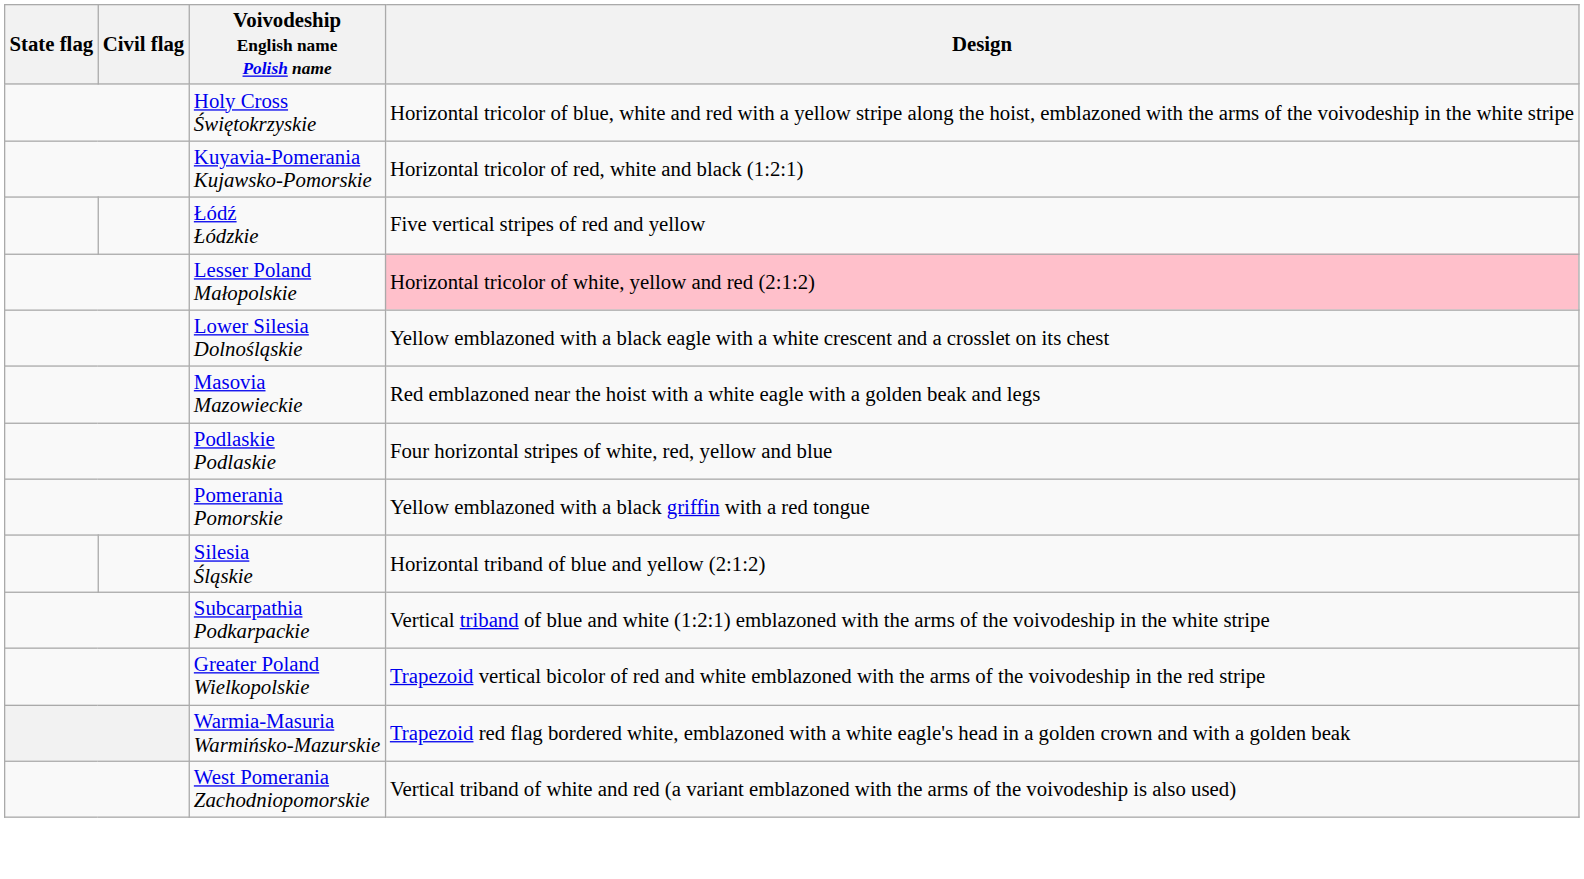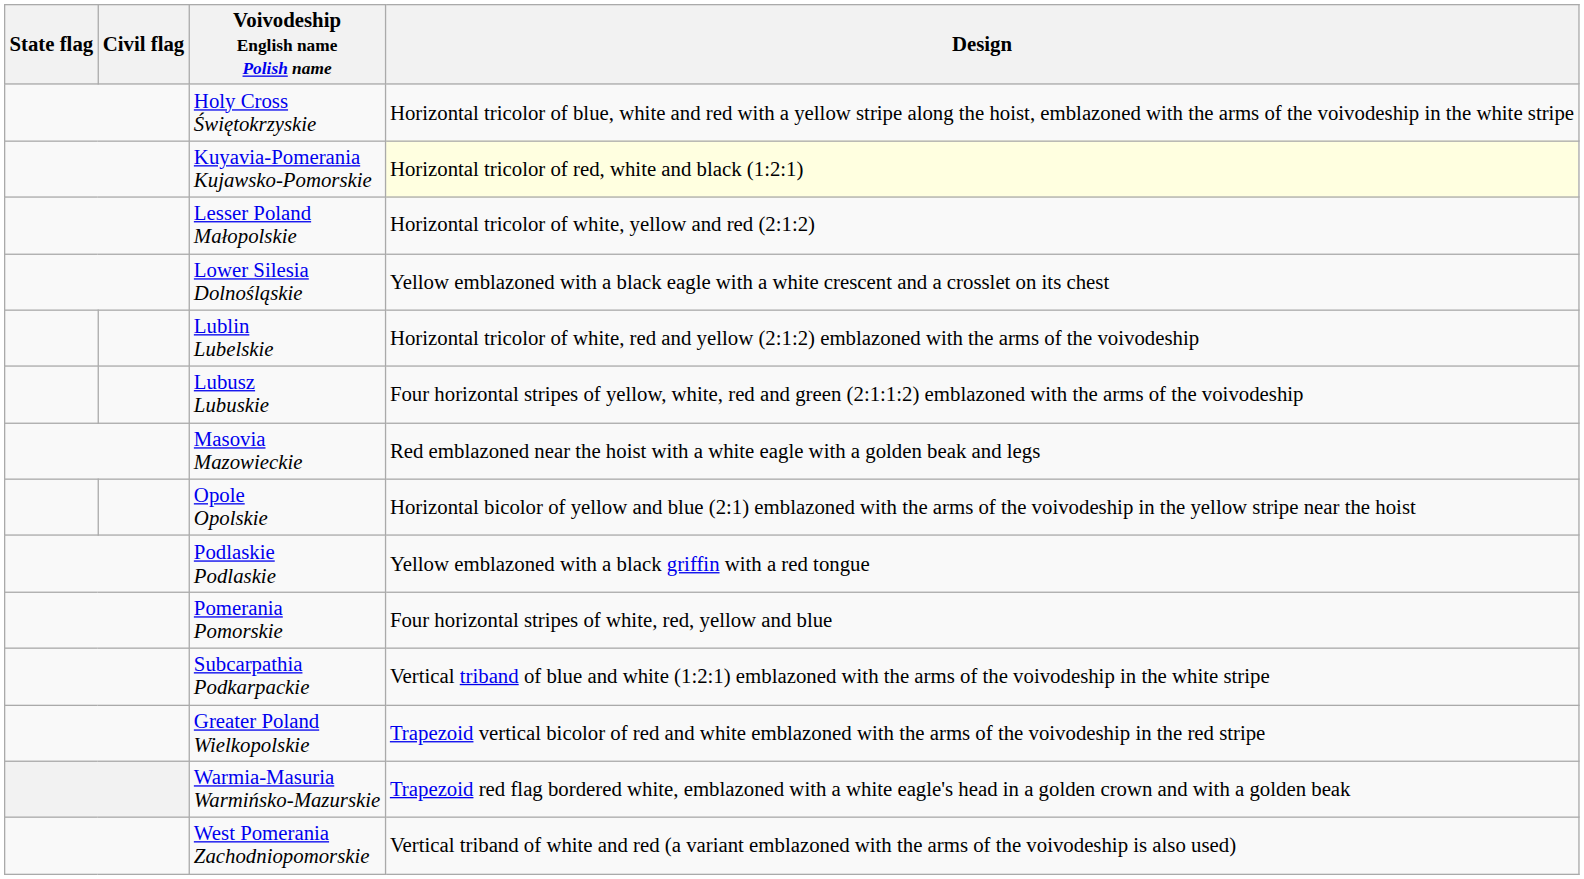 <table class="wikitable">
 <tr>
 <th>State flag</th>
 <th>Civil flag</th>
 <th>Voivodeship <br> <small>English name <br> <em><a href='#'>Polish</a> name</em></small></th>
 <th>Design</th>
 </tr>
 <tr>
 <td colspan="2"></td>
 <td><a href='#'>Holy Cross</a> <br> <em>Świętokrzyskie</em></td>
 <td>Horizontal tricolor of blue, white and red with a yellow stripe along the hoist, emblazoned with the arms of the voivodeship in the white stripe</td>
 </tr>
 <tr>
 <td colspan="2"></td>
 <td><a href='#'>Kuyavia-Pomerania</a> <br> <em>Kujawsko-Pomorskie</em></td>
-<td>Horizontal tricolor of red, white and black (1:2:1)</td>
-</tr>
-<tr>
-<td></td>
-<td></td>
-<td><a href='#'>Łódź</a> <br> <em>Łódzkie</em></td>
-<td>Five vertical stripes of red and yellow</td>
+<td style="background: lightyellow;">Horizontal tricolor of red, white and black (1:2:1)</td>
 </tr>
 <tr>
 <td colspan="2"></td>
 <td><a href='#'>Lesser Poland</a> <br> <em>Małopolskie</em></td>
-<td style="background: pink;">Horizontal tricolor of white, yellow and red (2:1:2)</td>
+<td>Horizontal tricolor of white, yellow and red (2:1:2)</td>
 </tr>
 <tr>
 <td colspan="2"></td>
 <td><a href='#'>Lower Silesia</a> <br> <em>Dolnośląskie</em></td>
 <td>Yellow emblazoned with a black eagle with a white crescent and a crosslet on its chest</td>
 </tr>
 <tr>
+<td></td>
+<td></td>
+<td><a href='#'>Lublin</a> <br> <em>Lubelskie</em></td>
+<td>Horizontal tricolor of white, red and yellow (2:1:2) emblazoned with the arms of the voivodeship</td>
+</tr>
+<tr>
+<td></td>
+<td></td>
+<td><a href='#'>Lubusz</a> <br> <em>Lubuskie</em></td>
+<td>Four horizontal stripes of yellow, white, red and green (2:1:1:2) emblazoned with the arms of the voivodeship</td>
+</tr>
+<tr>
 <td colspan="2"></td>
 <td><a href='#'>Masovia</a> <br> <em>Mazowieckie</em></td>
 <td>Red emblazoned near the hoist with a white eagle with a golden beak and legs</td>
 </tr>
 <tr>
+<td></td>
+<td></td>
+<td><a href='#'>Opole</a> <br> <em>Opolskie</em></td>
+<td>Horizontal bicolor of yellow and blue (2:1) emblazoned with the arms of the voivodeship in the yellow stripe near the hoist</td>
+</tr>
+<tr>
 <td colspan="2"></td>
 <td><a href='#'>Podlaskie</a> <br> <em>Podlaskie</em></td>
-<td>Four horizontal stripes of white, red, yellow and blue</td>
+<td>Yellow emblazoned with a black <a href='#'>griffin</a> with a red tongue</td>
 </tr>
 <tr>
 <td colspan="2"></td>
 <td><a href='#'>Pomerania</a> <br> <em>Pomorskie</em></td>
-<td>Yellow emblazoned with a black <a href='#'>griffin</a> with a red tongue</td>
-</tr>
-<tr>
-<td></td>
-<td></td>
-<td><a href='#'>Silesia</a> <br> <em>Śląskie</em></td>
-<td>Horizontal triband of blue and yellow (2:1:2)</td>
+<td>Four horizontal stripes of white, red, yellow and blue</td>
 </tr>
 <tr>
 <td colspan="2"></td>
 <td><a href='#'>Subcarpathia</a> <br> <em>Podkarpackie</em></td>
 <td>Vertical <a href='#'>triband</a> of blue and white (1:2:1) emblazoned with the arms of the voivodeship in the white stripe</td>
 </tr>
 <tr>
 <td colspan="2"></td>
 <td><a href='#'>Greater Poland</a> <br> <em>Wielkopolskie</em></td>
 <td><a href='#'>Trapezoid</a> vertical bicolor of red and white emblazoned with the arms of the voivodeship in the red stripe</td>
 </tr>
 <tr>
 <th colspan="2"></th>
 <td><a href='#'>Warmia-Masuria</a> <br> <em>Warmińsko-Mazurskie</em></td>
 <td><a href='#'>Trapezoid</a> red flag bordered white, emblazoned with a white eagle's head in a golden crown and with a golden beak</td>
 </tr>
 <tr>
 <td colspan="2"></td>
 <td><a href='#'>West Pomerania</a> <br> <em>Zachodniopomorskie</em></td>
 <td>Vertical triband of white and red (a variant emblazoned with the arms of the voivodeship is also used)</td>
 </tr>
 </table>
